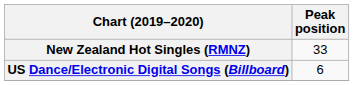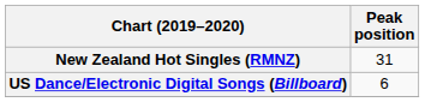 <table class="wikitable sortable plainrowheaders" style="text-align:center">
 <tr>
 <th scope="col">Chart (2019–2020)</th>
 <th scope="col">Peak<br>position</th>
 </tr>
 <tr>
 <th scope="row">New Zealand Hot Singles (<a href='#'>RMNZ</a>)</th>
-<td>33</td>
+<td>31</td>
 </tr>
 <tr>
 <th scope="row">US <a href='#'>Dance/Electronic Digital Songs</a> (<em><a href='#'>Billboard</a></em>)</th>
 <td>6</td>
 </tr>
 <tr>
 </tr>
 </table>
